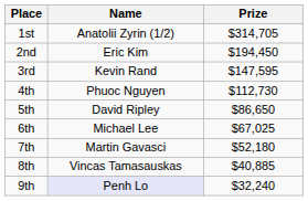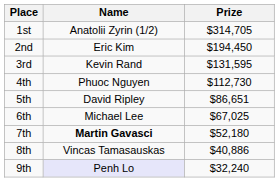 <table class="wikitable">
 <tr>
 <th width="50">Place</th>
 <th width="200">Name</th>
 <th width="125">Prize</th>
 </tr>
 <tr>
 <td align = "center">1st</td>
 <td align = "center">Anatolii Zyrin (1/2)</td>
 <td align="center">$314,705</td>
 </tr>
 <tr>
 <td align = "center">2nd</td>
 <td align = "center">Eric Kim</td>
 <td align="center">$194,450</td>
 </tr>
 <tr>
 <td align = "center">3rd</td>
 <td align = "center">Kevin Rand</td>
-<td align="center">$147,595</td>
+<td align="center">$131,595</td>
 </tr>
 <tr>
 <td align = "center">4th</td>
 <td align = "center">Phuoc Nguyen</td>
 <td align="center">$112,730</td>
 </tr>
 <tr>
 <td align = "center">5th</td>
 <td align = "center">David Ripley</td>
-<td align="center">$86,650</td>
+<td align="center">$86,651</td>
 </tr>
 <tr>
 <td align = "center">6th</td>
 <td align = "center">Michael Lee</td>
 <td align="center">$67,025</td>
 </tr>
 <tr>
 <td align = "center">7th</td>
-<td align = "center">Martin Gavasci</td>
+<td align = "center"><strong>Martin Gavasci</strong></td>
 <td align="center">$52,180</td>
 </tr>
 <tr>
 <td align = "center">8th</td>
 <td align = "center">Vincas Tamasauskas</td>
-<td align="center">$40,885</td>
+<td align="center">$40,886</td>
 </tr>
 <tr>
 <td align = "center">9th</td>
 <td align = "center" style="background: lavender;">Penh Lo</td>
 <td align="center">$32,240</td>
 </tr>
 </table>
